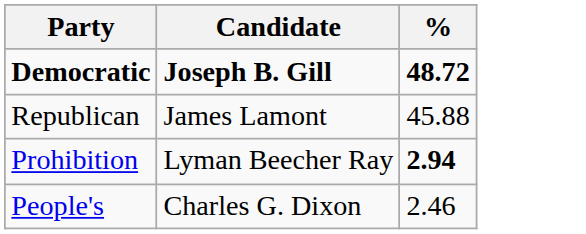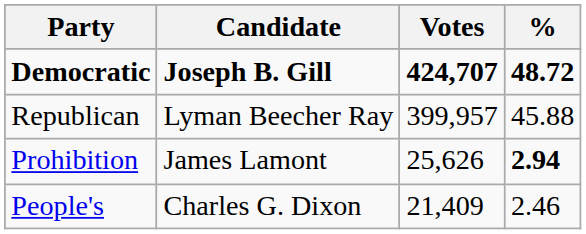 <table class="wikitable">
 <tr>
 <th>Party</th>
 <th>Candidate</th>
+<th>Votes</th>
 <th>%</th>
 </tr>
 <tr>
 <td><strong>Democratic</strong></td>
 <td><strong>Joseph B. Gill</strong></td>
+<td><strong>424,707</strong></td>
 <td><strong>48.72</strong></td>
 </tr>
 <tr>
 <td>Republican</td>
-<td>James Lamont</td>
+<td>Lyman Beecher Ray</td>
+<td>399,957</td>
 <td>45.88</td>
 </tr>
 <tr>
 <td><a href='#'>Prohibition</a></td>
-<td>Lyman Beecher Ray</td>
+<td>James Lamont</td>
+<td>25,626</td>
 <td><strong>2.94</strong></td>
 </tr>
 <tr>
 <td><a href='#'>People's</a></td>
 <td>Charles G. Dixon</td>
+<td>21,409</td>
 <td>2.46</td>
 </tr>
 </table>
